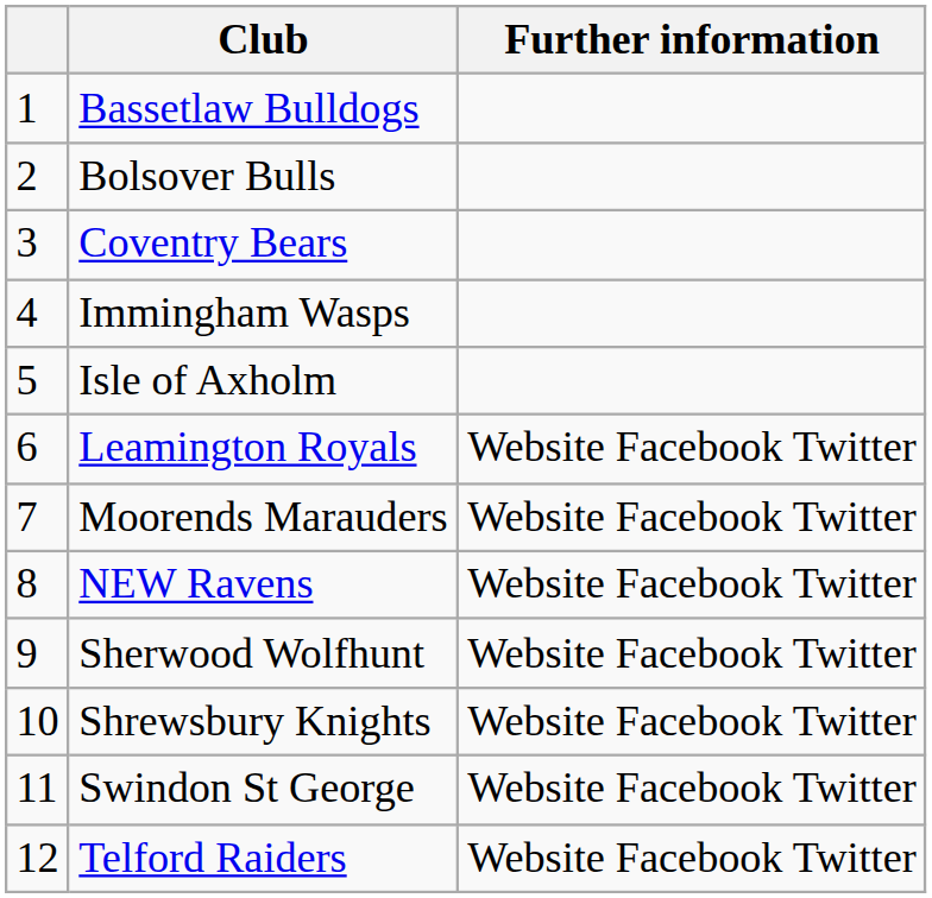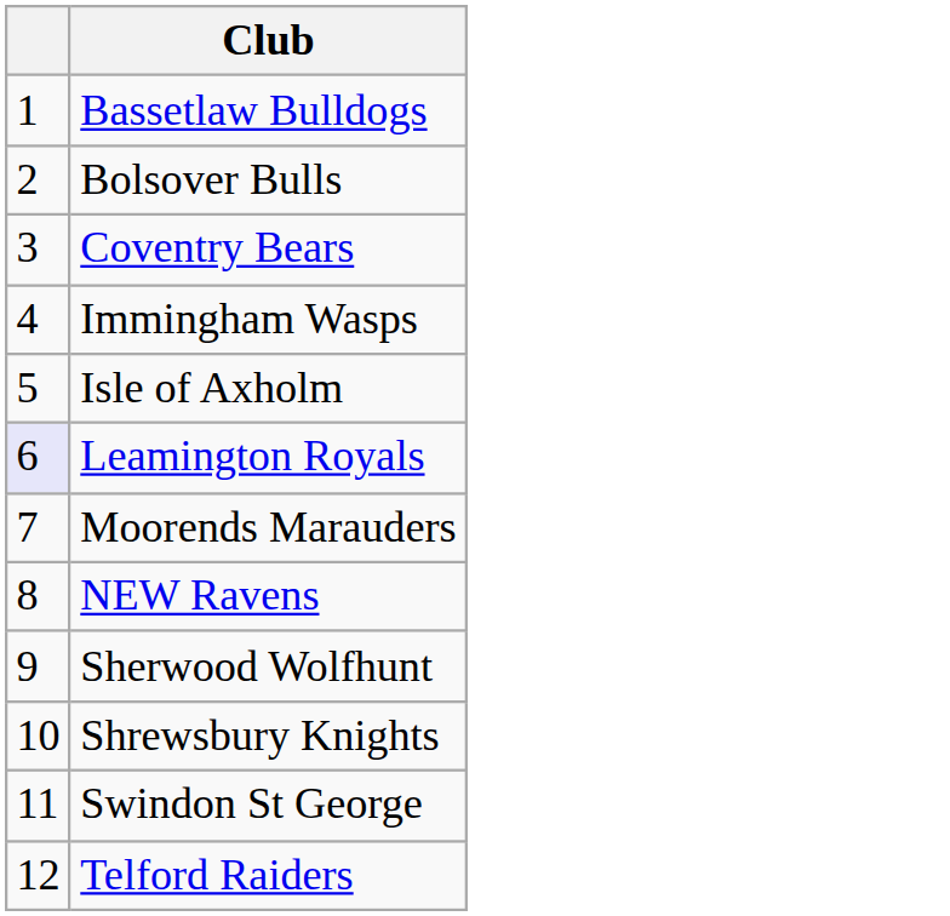 <table class="wikitable">
 <tr>
 <th></th>
 <th>Club</th>
-<th>Further information</th>
 </tr>
 <tr>
 <td>1</td>
 <td><a href='#'>Bassetlaw Bulldogs</a></td>
-<td>  </td>
 </tr>
 <tr>
 <td>2</td>
 <td>Bolsover Bulls</td>
-<td>  </td>
 </tr>
 <tr>
 <td>3</td>
 <td><a href='#'>Coventry Bears</a></td>
-<td>  </td>
 </tr>
 <tr>
 <td>4</td>
 <td>Immingham Wasps</td>
-<td> </td>
 </tr>
 <tr>
 <td>5</td>
 <td>Isle of Axholm</td>
-<td> </td>
 </tr>
 <tr>
-<td>6</td>
+<td style="background: lavender;">6</td>
 <td><a href='#'>Leamington Royals</a></td>
-<td>Website Facebook Twitter</td>
 </tr>
 <tr>
 <td>7</td>
 <td>Moorends Marauders</td>
-<td>Website Facebook Twitter</td>
 </tr>
 <tr>
 <td>8</td>
 <td><a href='#'>NEW Ravens</a></td>
-<td>Website Facebook Twitter</td>
 </tr>
 <tr>
 <td>9</td>
 <td>Sherwood Wolfhunt</td>
-<td>Website Facebook Twitter</td>
 </tr>
 <tr>
 <td>10</td>
 <td>Shrewsbury Knights</td>
-<td>Website Facebook Twitter</td>
 </tr>
 <tr>
 <td>11</td>
 <td>Swindon St George</td>
-<td>Website Facebook Twitter</td>
 </tr>
 <tr>
 <td>12</td>
 <td><a href='#'>Telford Raiders</a></td>
-<td>Website Facebook Twitter</td>
 </tr>
 </table>
